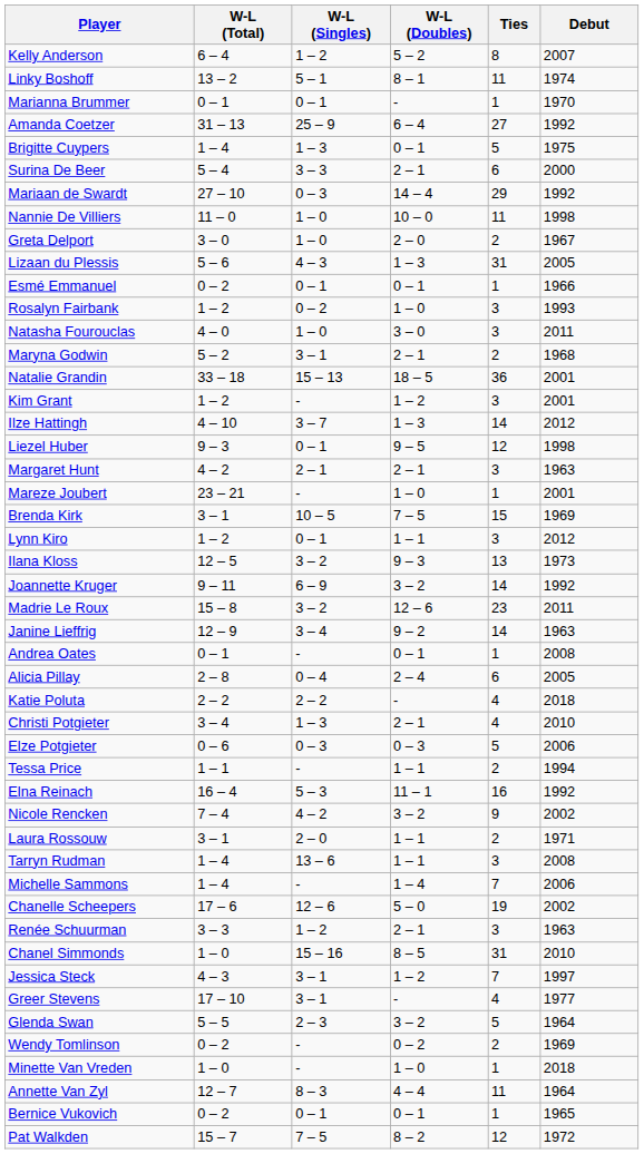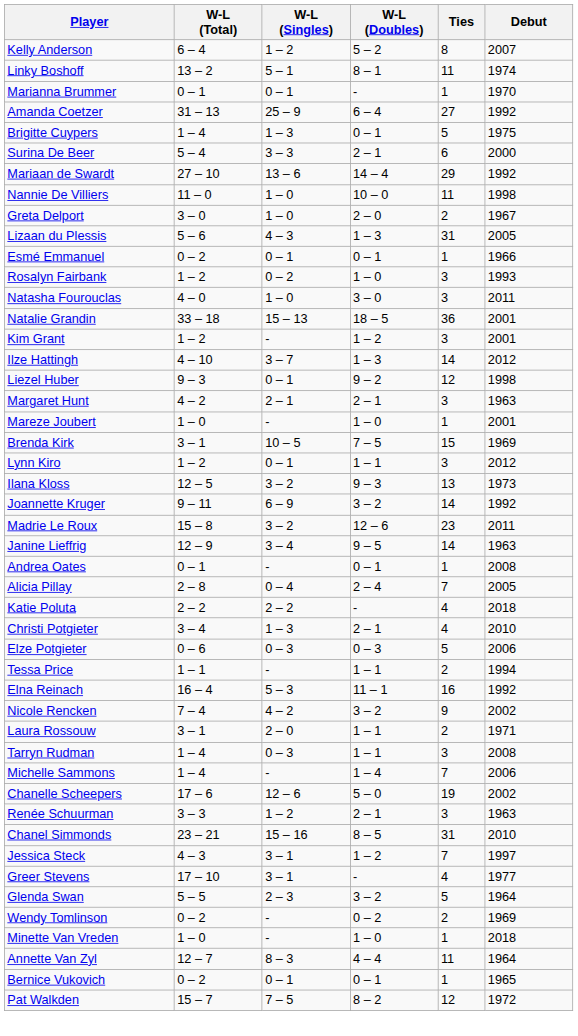 <table class="wikitable sortable" style=font-size:97%>
 <tr>
 <th width=200><a href='#'>Player</a></th>
 <th width=100>W-L<br>(Total)</th>
 <th width=100>W-L<br>(<a href='#'>Singles</a>)</th>
 <th width=100>W-L<br>(<a href='#'>Doubles</a>)</th>
 <th width=50>Ties</th>
 <th width=100>Debut</th>
 </tr>
 <tr>
 <td><a href='#'>Kelly Anderson</a></td>
 <td>6 – 4</td>
 <td>1 – 2</td>
 <td>5 – 2</td>
 <td>8</td>
 <td>2007</td>
 </tr>
 <tr>
 <td><a href='#'>Linky Boshoff</a></td>
 <td>13 – 2</td>
 <td>5 – 1</td>
 <td>8 – 1</td>
 <td>11</td>
 <td>1974</td>
 </tr>
 <tr>
 <td><a href='#'>Marianna Brummer</a></td>
 <td>0 – 1</td>
 <td>0 – 1</td>
 <td>-</td>
 <td>1</td>
 <td>1970</td>
 </tr>
 <tr>
 <td><a href='#'>Amanda Coetzer</a></td>
 <td>31 – 13</td>
 <td>25 – 9</td>
 <td>6 – 4</td>
 <td>27</td>
 <td>1992</td>
 </tr>
 <tr>
 <td><a href='#'>Brigitte Cuypers</a></td>
 <td>1 – 4</td>
 <td>1 – 3</td>
 <td>0 – 1</td>
 <td>5</td>
 <td>1975</td>
 </tr>
 <tr>
 <td><a href='#'>Surina De Beer</a></td>
 <td>5 – 4</td>
 <td>3 – 3</td>
 <td>2 – 1</td>
 <td>6</td>
 <td>2000</td>
 </tr>
 <tr>
 <td><a href='#'>Mariaan de Swardt</a></td>
 <td>27 – 10</td>
-<td>0 – 3</td>
+<td>13 – 6</td>
 <td>14 – 4</td>
 <td>29</td>
 <td>1992</td>
 </tr>
 <tr>
 <td><a href='#'>Nannie De Villiers</a></td>
 <td>11 – 0</td>
 <td>1 – 0</td>
 <td>10 – 0</td>
 <td>11</td>
 <td>1998</td>
 </tr>
 <tr>
 <td><a href='#'>Greta Delport</a></td>
 <td>3 – 0</td>
 <td>1 – 0</td>
 <td>2 – 0</td>
 <td>2</td>
 <td>1967</td>
 </tr>
 <tr>
 <td><a href='#'>Lizaan du Plessis</a></td>
 <td>5 – 6</td>
 <td>4 – 3</td>
 <td>1 – 3</td>
 <td>31</td>
 <td>2005</td>
 </tr>
 <tr>
 <td><a href='#'>Esmé Emmanuel</a></td>
 <td>0 – 2</td>
 <td>0 – 1</td>
 <td>0 – 1</td>
 <td>1</td>
 <td>1966</td>
 </tr>
 <tr>
 <td><a href='#'>Rosalyn Fairbank</a></td>
 <td>1 – 2</td>
 <td>0 – 2</td>
 <td>1 – 0</td>
 <td>3</td>
 <td>1993</td>
 </tr>
 <tr>
 <td><a href='#'>Natasha Fourouclas</a></td>
 <td>4 – 0</td>
 <td>1 – 0</td>
 <td>3 – 0</td>
 <td>3</td>
 <td>2011</td>
 </tr>
 <tr>
-<td><a href='#'>Maryna Godwin</a></td>
-<td>5 – 2</td>
-<td>3 – 1</td>
-<td>2 – 1</td>
-<td>2</td>
-<td>1968</td>
-</tr>
-<tr>
 <td><a href='#'>Natalie Grandin</a></td>
 <td>33 – 18</td>
 <td>15 – 13</td>
 <td>18 – 5</td>
 <td>36</td>
 <td>2001</td>
 </tr>
 <tr>
 <td><a href='#'>Kim Grant</a></td>
 <td>1 – 2</td>
 <td>-</td>
 <td>1 – 2</td>
 <td>3</td>
 <td>2001</td>
 </tr>
 <tr>
 <td><a href='#'>Ilze Hattingh</a></td>
 <td>4 – 10</td>
 <td>3 – 7</td>
 <td>1 – 3</td>
 <td>14</td>
 <td>2012</td>
 </tr>
 <tr>
 <td><a href='#'>Liezel Huber</a></td>
 <td>9 – 3</td>
 <td>0 – 1</td>
-<td>9 – 5</td>
+<td>9 – 2</td>
 <td>12</td>
 <td>1998</td>
 </tr>
 <tr>
 <td><a href='#'>Margaret Hunt</a></td>
 <td>4 – 2</td>
 <td>2 – 1</td>
 <td>2 – 1</td>
 <td>3</td>
 <td>1963</td>
 </tr>
 <tr>
 <td><a href='#'>Mareze Joubert</a></td>
-<td>23 – 21</td>
+<td>1 – 0</td>
 <td>-</td>
 <td>1 – 0</td>
 <td>1</td>
 <td>2001</td>
 </tr>
 <tr>
 <td><a href='#'>Brenda Kirk</a></td>
 <td>3 – 1</td>
 <td>10 – 5</td>
 <td>7 – 5</td>
 <td>15</td>
 <td>1969</td>
 </tr>
 <tr>
 <td><a href='#'>Lynn Kiro</a></td>
 <td>1 – 2</td>
 <td>0 – 1</td>
 <td>1 – 1</td>
 <td>3</td>
 <td>2012</td>
 </tr>
 <tr>
 <td><a href='#'>Ilana Kloss</a></td>
 <td>12 – 5</td>
 <td>3 – 2</td>
 <td>9 – 3</td>
 <td>13</td>
 <td>1973</td>
 </tr>
 <tr>
 <td><a href='#'>Joannette Kruger</a></td>
 <td>9 – 11</td>
 <td>6 – 9</td>
 <td>3 – 2</td>
 <td>14</td>
 <td>1992</td>
 </tr>
 <tr>
 <td><a href='#'>Madrie Le Roux</a></td>
 <td>15 – 8</td>
 <td>3 – 2</td>
 <td>12 – 6</td>
 <td>23</td>
 <td>2011</td>
 </tr>
 <tr>
 <td><a href='#'>Janine Lieffrig</a></td>
 <td>12 – 9</td>
 <td>3 – 4</td>
-<td>9 – 2</td>
+<td>9 – 5</td>
 <td>14</td>
 <td>1963</td>
 </tr>
 <tr>
 <td><a href='#'>Andrea Oates</a></td>
 <td>0 – 1</td>
 <td>-</td>
 <td>0 – 1</td>
 <td>1</td>
 <td>2008</td>
 </tr>
 <tr>
 <td><a href='#'>Alicia Pillay</a></td>
 <td>2 – 8</td>
 <td>0 – 4</td>
 <td>2 – 4</td>
-<td>6</td>
+<td>7</td>
 <td>2005</td>
 </tr>
 <tr>
 <td><a href='#'>Katie Poluta</a></td>
 <td>2 – 2</td>
 <td>2 – 2</td>
 <td>-</td>
 <td>4</td>
 <td>2018</td>
 </tr>
 <tr>
 <td><a href='#'>Christi Potgieter</a></td>
 <td>3 – 4</td>
 <td>1 – 3</td>
 <td>2 – 1</td>
 <td>4</td>
 <td>2010</td>
 </tr>
 <tr>
 <td><a href='#'>Elze Potgieter</a></td>
 <td>0 – 6</td>
 <td>0 – 3</td>
 <td>0 – 3</td>
 <td>5</td>
 <td>2006</td>
 </tr>
 <tr>
 <td><a href='#'>Tessa Price</a></td>
 <td>1 – 1</td>
 <td>-</td>
 <td>1 – 1</td>
 <td>2</td>
 <td>1994</td>
 </tr>
 <tr>
 <td><a href='#'>Elna Reinach</a></td>
 <td>16 – 4</td>
 <td>5 – 3</td>
 <td>11 – 1</td>
 <td>16</td>
 <td>1992</td>
 </tr>
 <tr>
 <td><a href='#'>Nicole Rencken</a></td>
 <td>7 – 4</td>
 <td>4 – 2</td>
 <td>3 – 2</td>
 <td>9</td>
 <td>2002</td>
 </tr>
 <tr>
 <td><a href='#'>Laura Rossouw</a></td>
 <td>3 – 1</td>
 <td>2 – 0</td>
 <td>1 – 1</td>
 <td>2</td>
 <td>1971</td>
 </tr>
 <tr>
 <td><a href='#'>Tarryn Rudman</a></td>
 <td>1 – 4</td>
-<td>13 – 6</td>
+<td>0 – 3</td>
 <td>1 – 1</td>
 <td>3</td>
 <td>2008</td>
 </tr>
 <tr>
 <td><a href='#'>Michelle Sammons</a></td>
 <td>1 – 4</td>
 <td>-</td>
 <td>1 – 4</td>
 <td>7</td>
 <td>2006</td>
 </tr>
 <tr>
 <td><a href='#'>Chanelle Scheepers</a></td>
 <td>17 – 6</td>
 <td>12 – 6</td>
 <td>5 – 0</td>
 <td>19</td>
 <td>2002</td>
 </tr>
 <tr>
 <td><a href='#'>Renée Schuurman</a></td>
 <td>3 – 3</td>
 <td>1 – 2</td>
 <td>2 – 1</td>
 <td>3</td>
 <td>1963</td>
 </tr>
 <tr>
 <td><a href='#'>Chanel Simmonds</a></td>
-<td>1 – 0</td>
+<td>23 – 21</td>
 <td>15 – 16</td>
 <td>8 – 5</td>
 <td>31</td>
 <td>2010</td>
 </tr>
 <tr>
 <td><a href='#'>Jessica Steck</a></td>
 <td>4 – 3</td>
 <td>3 – 1</td>
 <td>1 – 2</td>
 <td>7</td>
 <td>1997</td>
 </tr>
 <tr>
 <td><a href='#'>Greer Stevens</a></td>
 <td>17 – 10</td>
 <td>3 – 1</td>
 <td>-</td>
 <td>4</td>
 <td>1977</td>
 </tr>
 <tr>
 <td><a href='#'>Glenda Swan</a></td>
 <td>5 – 5</td>
 <td>2 – 3</td>
 <td>3 – 2</td>
 <td>5</td>
 <td>1964</td>
 </tr>
 <tr>
 <td><a href='#'>Wendy Tomlinson</a></td>
 <td>0 – 2</td>
 <td>-</td>
 <td>0 – 2</td>
 <td>2</td>
 <td>1969</td>
 </tr>
 <tr>
 <td><a href='#'>Minette Van Vreden</a></td>
 <td>1 – 0</td>
 <td>-</td>
 <td>1 – 0</td>
 <td>1</td>
 <td>2018</td>
 </tr>
 <tr>
 <td><a href='#'>Annette Van Zyl</a></td>
 <td>12 – 7</td>
 <td>8 – 3</td>
 <td>4 – 4</td>
 <td>11</td>
 <td>1964</td>
 </tr>
 <tr>
 <td><a href='#'>Bernice Vukovich</a></td>
 <td>0 – 2</td>
 <td>0 – 1</td>
 <td>0 – 1</td>
 <td>1</td>
 <td>1965</td>
 </tr>
 <tr>
 <td><a href='#'>Pat Walkden</a></td>
 <td>15 – 7</td>
 <td>7 – 5</td>
 <td>8 – 2</td>
 <td>12</td>
 <td>1972</td>
 </tr>
 </table>
